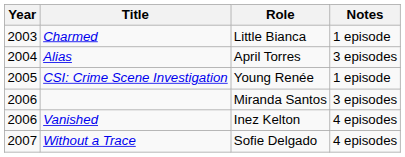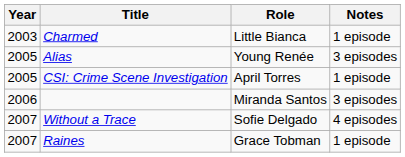 <table class="wikitable sortable">
 <tr>
 <th>Year</th>
 <th>Title</th>
 <th>Role</th>
 <th class="unsortable">Notes</th>
 </tr>
 <tr>
 <td>2003</td>
 <td><em><a href='#'>Charmed</a></em></td>
 <td>Little Bianca</td>
 <td>1 episode</td>
 </tr>
 <tr>
-<td>2004</td>
+<td>2005</td>
 <td><em><a href='#'>Alias</a></em></td>
-<td>April Torres</td>
+<td>Young Renée</td>
 <td>3 episodes</td>
 </tr>
 <tr>
 <td>2005</td>
 <td><em><a href='#'>CSI: Crime Scene Investigation</a></em></td>
-<td>Young Renée</td>
+<td>April Torres</td>
 <td>1 episode</td>
 </tr>
 <tr>
 <td>2006</td>
 <td><em></em></td>
 <td>Miranda Santos</td>
 <td>3 episodes</td>
 </tr>
 <tr>
-<td>2006</td>
-<td><em><a href='#'>Vanished</a></em></td>
-<td>Inez Kelton</td>
-<td>4 episodes</td>
-</tr>
-<tr>
 <td>2007</td>
 <td><em><a href='#'>Without a Trace</a></em></td>
 <td>Sofie Delgado</td>
 <td>4 episodes</td>
 </tr>
+<tr>
+<td>2007</td>
+<td><em><a href='#'>Raines</a></em></td>
+<td>Grace Tobman</td>
+<td>1 episode</td>
+</tr>
 </table>
